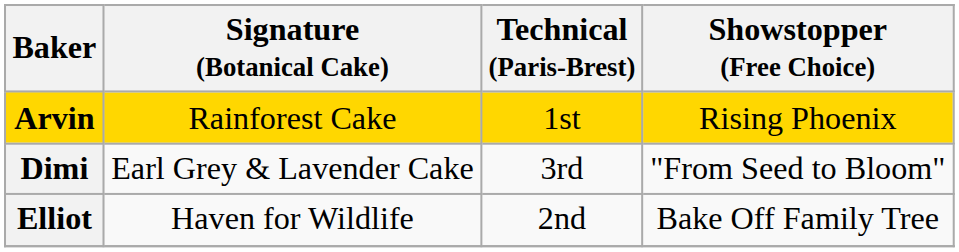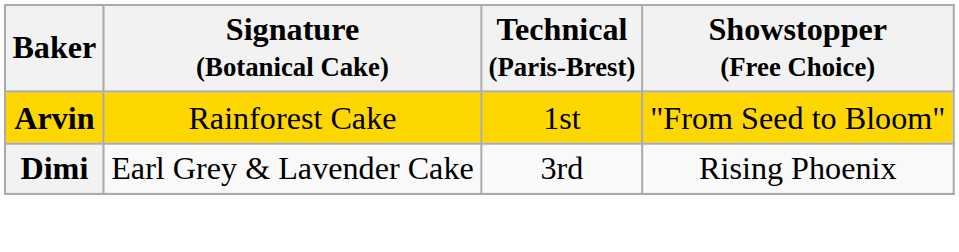 <table class="wikitable sortable" style="text-align:center">
 <tr>
 <th>Baker</th>
 <th class="unsortable">Signature<br><small>(Botanical Cake)</small></th>
 <th>Technical<br><small>(Paris-Brest)</small></th>
 <th class="unsortable">Showstopper<br><small>(Free Choice)</small></th>
 </tr>
 <tr style="background:Gold;">
 <th style="background:Gold;">Arvin</th>
 <td>Rainforest Cake</td>
 <td>1st</td>
-<td>Rising Phoenix</td>
+<td>"From Seed to Bloom"</td>
 </tr>
 <tr>
 <th>Dimi</th>
 <td>Earl Grey & Lavender Cake</td>
 <td>3rd</td>
-<td>"From Seed to Bloom"</td>
-</tr>
-<tr>
-<th>Elliot</th>
-<td>Haven for Wildlife</td>
-<td>2nd</td>
-<td>Bake Off Family Tree</td>
+<td>Rising Phoenix</td>
 </tr>
 <tr>
 </tr>
 </table>
